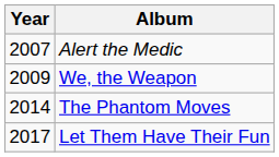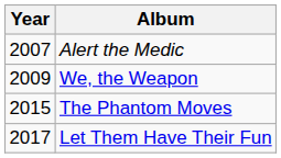 <table class="wikitable">
 <tr>
 <th>Year</th>
 <th>Album</th>
 </tr>
 <tr>
 <td>2007</td>
 <td><em>Alert the Medic</em></td>
 </tr>
 <tr>
 <td>2009</td>
 <td><a href='#'>We, the Weapon</a></td>
 </tr>
 <tr>
-<td>2014</td>
+<td>2015</td>
 <td><a href='#'>The Phantom Moves</a></td>
 </tr>
 <tr>
 <td>2017</td>
 <td><a href='#'>Let Them Have Their Fun</a></td>
 </tr>
 </table>
